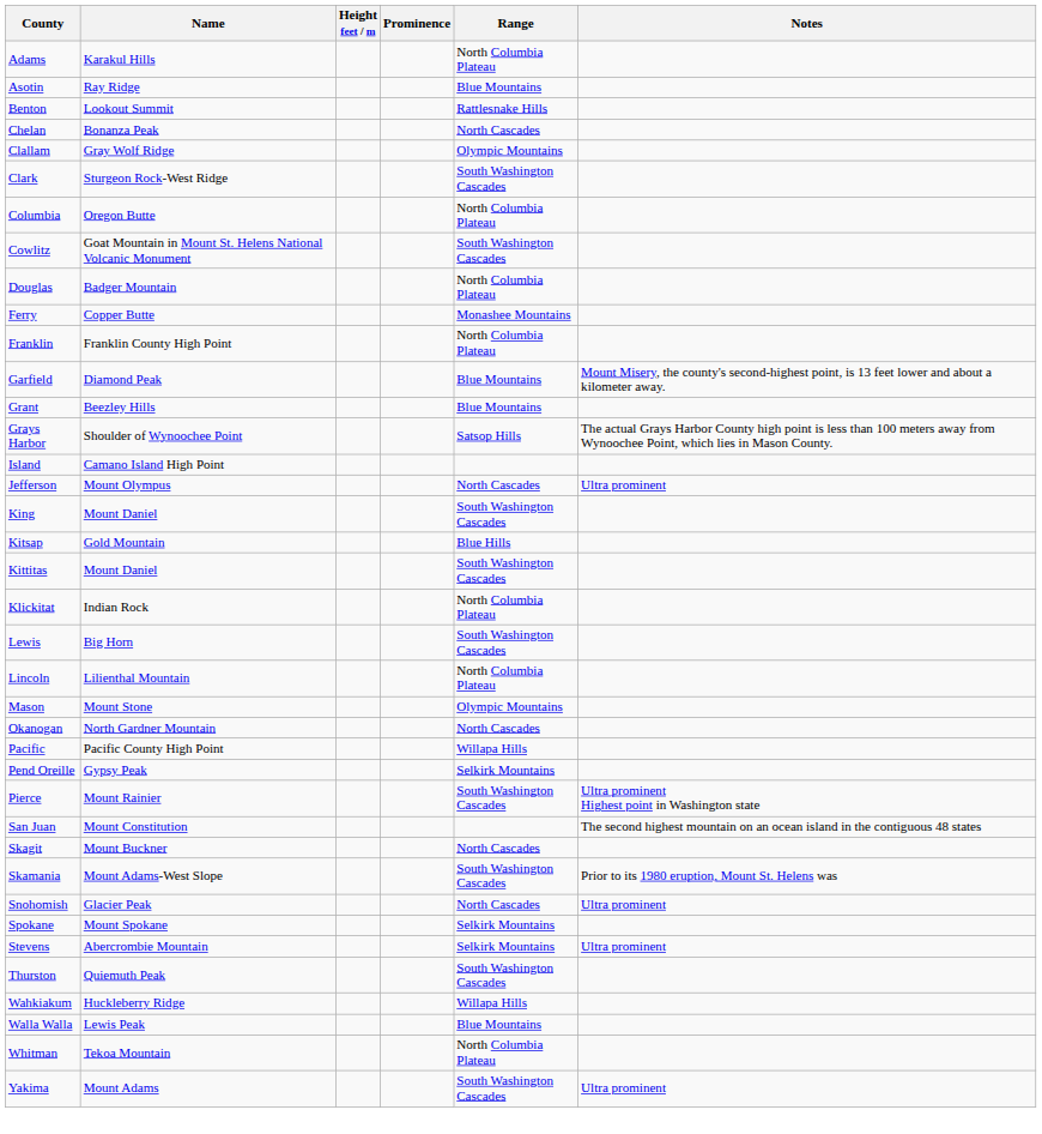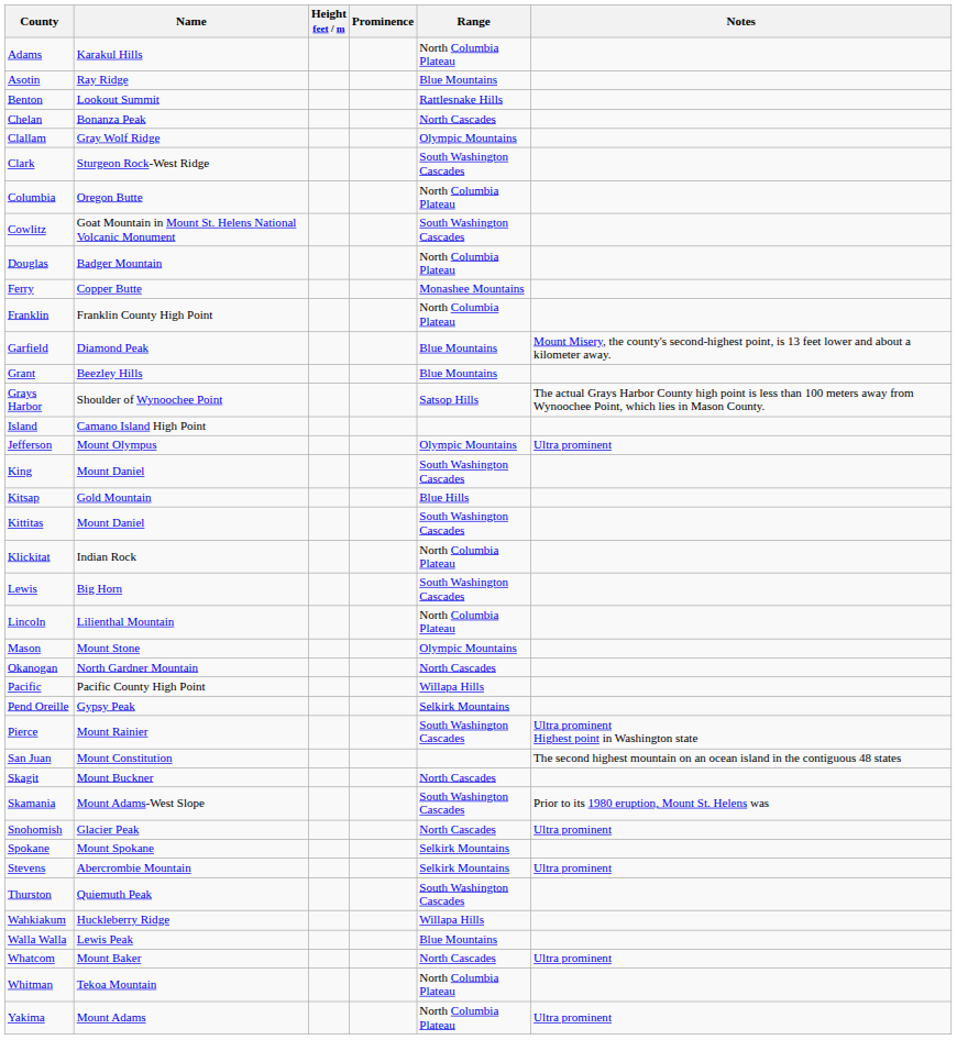 <table class="wikitable sortable">
 <tr>
 <th>County</th>
 <th>Name</th>
 <th data-sort-type="number">Height<br><small><a href='#'>feet</a> / <a href='#'>m</a></small></th>
 <th data-sort-type="number">Prominence</th>
 <th class="unsortable">Range</th>
 <th class="unsortable">Notes</th>
 </tr>
 <tr>
 <td><a href='#'>Adams</a></td>
 <td><a href='#'>Karakul Hills</a></td>
 <td></td>
 <td></td>
 <td>North <a href='#'>Columbia Plateau</a></td>
 <td></td>
 </tr>
 <tr>
 <td><a href='#'>Asotin</a></td>
 <td><a href='#'>Ray Ridge</a></td>
 <td></td>
 <td></td>
 <td><a href='#'>Blue Mountains</a></td>
 <td></td>
 </tr>
 <tr>
 <td><a href='#'>Benton</a></td>
 <td><a href='#'>Lookout Summit</a></td>
 <td></td>
 <td></td>
 <td><a href='#'>Rattlesnake Hills</a></td>
 <td></td>
 </tr>
 <tr>
 <td><a href='#'>Chelan</a></td>
 <td><a href='#'>Bonanza Peak</a></td>
 <td></td>
 <td></td>
 <td><a href='#'>North Cascades</a></td>
 <td></td>
 </tr>
 <tr>
 <td><a href='#'>Clallam</a></td>
 <td><a href='#'>Gray Wolf Ridge</a></td>
 <td></td>
 <td></td>
 <td><a href='#'>Olympic Mountains</a></td>
 <td></td>
 </tr>
 <tr>
 <td><a href='#'>Clark</a></td>
 <td><a href='#'>Sturgeon Rock</a>-West Ridge</td>
 <td></td>
 <td></td>
 <td><a href='#'>South Washington Cascades</a></td>
 <td></td>
 </tr>
 <tr>
 <td><a href='#'>Columbia</a></td>
 <td><a href='#'>Oregon Butte</a></td>
 <td></td>
 <td></td>
 <td>North <a href='#'>Columbia Plateau</a></td>
 <td></td>
 </tr>
 <tr>
 <td><a href='#'>Cowlitz</a></td>
 <td>Goat Mountain in <a href='#'>Mount St. Helens National Volcanic Monument</a></td>
 <td></td>
 <td></td>
 <td><a href='#'>South Washington Cascades</a></td>
 <td></td>
 </tr>
 <tr>
 <td><a href='#'>Douglas</a></td>
 <td><a href='#'>Badger Mountain</a></td>
 <td></td>
 <td></td>
 <td>North <a href='#'>Columbia Plateau</a></td>
 <td></td>
 </tr>
 <tr>
 <td><a href='#'>Ferry</a></td>
 <td><a href='#'>Copper Butte</a></td>
 <td></td>
 <td></td>
 <td><a href='#'>Monashee Mountains</a></td>
 <td></td>
 </tr>
 <tr>
 <td><a href='#'>Franklin</a></td>
 <td>Franklin County High Point</td>
 <td></td>
 <td></td>
 <td>North <a href='#'>Columbia Plateau</a></td>
 <td></td>
 </tr>
 <tr>
 <td><a href='#'>Garfield</a></td>
 <td><a href='#'>Diamond Peak</a></td>
 <td></td>
 <td></td>
 <td><a href='#'>Blue Mountains</a></td>
 <td><a href='#'>Mount Misery</a>, the county's second-highest point, is 13 feet lower and about a kilometer away.</td>
 </tr>
 <tr>
 <td><a href='#'>Grant</a></td>
 <td><a href='#'>Beezley Hills</a></td>
 <td></td>
 <td></td>
 <td><a href='#'>Blue Mountains</a></td>
 <td></td>
 </tr>
 <tr>
 <td><a href='#'>Grays Harbor</a></td>
 <td>Shoulder of <a href='#'>Wynoochee Point</a></td>
 <td></td>
 <td></td>
 <td><a href='#'>Satsop Hills</a></td>
 <td>The actual Grays Harbor County high point is less than 100 meters away from  Wynoochee Point, which lies in Mason County.</td>
 </tr>
 <tr>
 <td><a href='#'>Island</a></td>
 <td><a href='#'>Camano Island</a> High Point</td>
 <td></td>
 <td></td>
 <td></td>
 <td></td>
 </tr>
 <tr>
 <td><a href='#'>Jefferson</a></td>
 <td><a href='#'>Mount Olympus</a></td>
 <td></td>
 <td></td>
-<td><a href='#'>North Cascades</a></td>
+<td><a href='#'>Olympic Mountains</a></td>
 <td><a href='#'>Ultra prominent</a></td>
 </tr>
 <tr>
 <td><a href='#'>King</a></td>
 <td><a href='#'>Mount Daniel</a></td>
 <td></td>
 <td></td>
 <td><a href='#'>South Washington Cascades</a></td>
 <td></td>
 </tr>
 <tr>
 <td><a href='#'>Kitsap</a></td>
 <td><a href='#'>Gold Mountain</a></td>
 <td></td>
 <td></td>
 <td><a href='#'>Blue Hills</a></td>
 <td></td>
 </tr>
 <tr>
 <td><a href='#'>Kittitas</a></td>
 <td><a href='#'>Mount Daniel</a></td>
 <td></td>
 <td></td>
 <td><a href='#'>South Washington Cascades</a></td>
 <td></td>
 </tr>
 <tr>
 <td><a href='#'>Klickitat</a></td>
 <td>Indian Rock</td>
 <td></td>
 <td></td>
 <td>North <a href='#'>Columbia Plateau</a></td>
 <td></td>
 </tr>
 <tr>
 <td><a href='#'>Lewis</a></td>
 <td><a href='#'>Big Horn</a></td>
 <td></td>
 <td></td>
 <td><a href='#'>South Washington Cascades</a></td>
 <td></td>
 </tr>
 <tr>
 <td><a href='#'>Lincoln</a></td>
 <td><a href='#'>Lilienthal Mountain</a></td>
 <td></td>
 <td></td>
 <td>North <a href='#'>Columbia Plateau</a></td>
 <td></td>
 </tr>
 <tr>
 <td><a href='#'>Mason</a></td>
 <td><a href='#'>Mount Stone</a></td>
 <td></td>
 <td></td>
 <td><a href='#'>Olympic Mountains</a></td>
 <td></td>
 </tr>
 <tr>
 <td><a href='#'>Okanogan</a></td>
 <td><a href='#'>North Gardner Mountain</a></td>
 <td></td>
 <td></td>
 <td><a href='#'>North Cascades</a></td>
 <td></td>
 </tr>
 <tr>
 <td><a href='#'>Pacific</a></td>
 <td>Pacific County High Point</td>
 <td></td>
 <td></td>
 <td><a href='#'>Willapa Hills</a></td>
 <td></td>
 </tr>
 <tr>
 <td><a href='#'>Pend Oreille</a></td>
 <td><a href='#'>Gypsy Peak</a></td>
 <td></td>
 <td></td>
 <td><a href='#'>Selkirk Mountains</a></td>
 <td></td>
 </tr>
 <tr>
 <td><a href='#'>Pierce</a></td>
 <td><a href='#'>Mount Rainier</a></td>
 <td></td>
 <td></td>
 <td><a href='#'>South Washington Cascades</a></td>
 <td><a href='#'>Ultra prominent</a><br><a href='#'>Highest point</a> in Washington state</td>
 </tr>
 <tr>
 <td><a href='#'>San Juan</a></td>
 <td><a href='#'>Mount Constitution</a></td>
 <td></td>
 <td></td>
 <td></td>
 <td>The second highest mountain on an ocean island in the contiguous 48 states</td>
 </tr>
 <tr>
 <td><a href='#'>Skagit</a></td>
 <td><a href='#'>Mount Buckner</a></td>
 <td></td>
 <td></td>
 <td><a href='#'>North Cascades</a></td>
 <td></td>
 </tr>
 <tr>
 <td><a href='#'>Skamania</a></td>
 <td><a href='#'>Mount Adams</a>-West Slope</td>
 <td></td>
 <td></td>
 <td><a href='#'>South Washington Cascades</a></td>
 <td>Prior to its <a href='#'>1980 eruption, Mount St. Helens</a> was </td>
 </tr>
 <tr>
 <td><a href='#'>Snohomish</a></td>
 <td><a href='#'>Glacier Peak</a></td>
 <td></td>
 <td></td>
 <td><a href='#'>North Cascades</a></td>
 <td><a href='#'>Ultra prominent</a></td>
 </tr>
 <tr>
 <td><a href='#'>Spokane</a></td>
 <td><a href='#'>Mount Spokane</a></td>
 <td></td>
 <td></td>
 <td><a href='#'>Selkirk Mountains</a></td>
 <td></td>
 </tr>
 <tr>
 <td><a href='#'>Stevens</a></td>
 <td><a href='#'>Abercrombie Mountain</a></td>
 <td></td>
 <td></td>
 <td><a href='#'>Selkirk Mountains</a></td>
 <td><a href='#'>Ultra prominent</a></td>
 </tr>
 <tr>
 <td><a href='#'>Thurston</a></td>
 <td><a href='#'>Quiemuth Peak</a></td>
 <td></td>
 <td></td>
 <td><a href='#'>South Washington Cascades</a></td>
 <td></td>
 </tr>
 <tr>
 <td><a href='#'>Wahkiakum</a></td>
 <td><a href='#'>Huckleberry Ridge</a></td>
 <td></td>
 <td></td>
 <td><a href='#'>Willapa Hills</a></td>
 <td></td>
 </tr>
 <tr>
 <td><a href='#'>Walla Walla</a></td>
 <td><a href='#'>Lewis Peak</a></td>
 <td></td>
 <td></td>
 <td><a href='#'>Blue Mountains</a></td>
 <td></td>
 </tr>
 <tr>
+<td><a href='#'>Whatcom</a></td>
+<td><a href='#'>Mount Baker</a></td>
+<td></td>
+<td></td>
+<td><a href='#'>North Cascades</a></td>
+<td><a href='#'>Ultra prominent</a></td>
+</tr>
+<tr>
 <td><a href='#'>Whitman</a></td>
 <td><a href='#'>Tekoa Mountain</a></td>
 <td></td>
 <td></td>
 <td>North <a href='#'>Columbia Plateau</a></td>
 <td></td>
 </tr>
 <tr>
 <td><a href='#'>Yakima</a></td>
 <td><a href='#'>Mount Adams</a></td>
 <td></td>
 <td></td>
-<td><a href='#'>South Washington Cascades</a></td>
+<td>North <a href='#'>Columbia Plateau</a></td>
 <td><a href='#'>Ultra prominent</a></td>
 </tr>
 </table>
